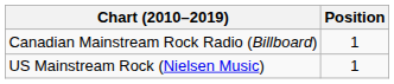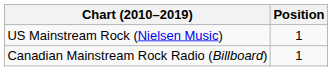 <table class="wikitable">
 <tr>
 <th>Chart (2010–2019)</th>
 <th>Position</th>
 </tr>
 <tr>
+<td>US Mainstream Rock (<a href='#'>Nielsen Music</a>)</td>
+<td align="center">1</td>
+</tr>
+<tr>
 <td>Canadian Mainstream Rock Radio (<em>Billboard</em>)</td>
 <td align="center">1</td>
 </tr>
-<tr>
-<td>US Mainstream Rock (<a href='#'>Nielsen Music</a>)</td>
-<td align="center">1</td>
-</tr>
 </table>
